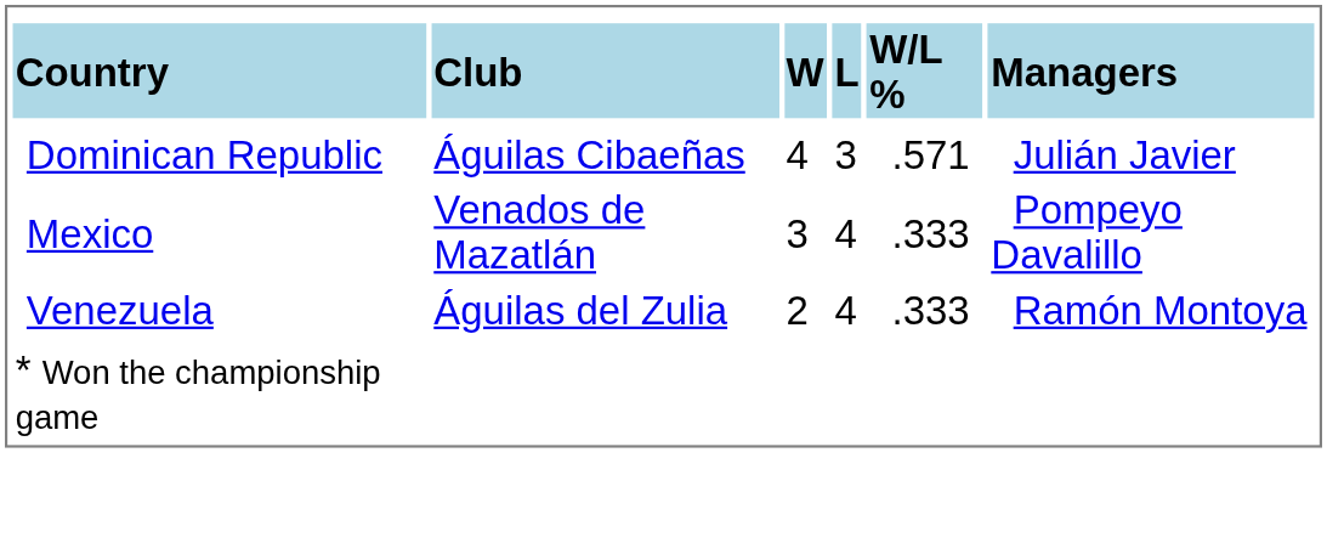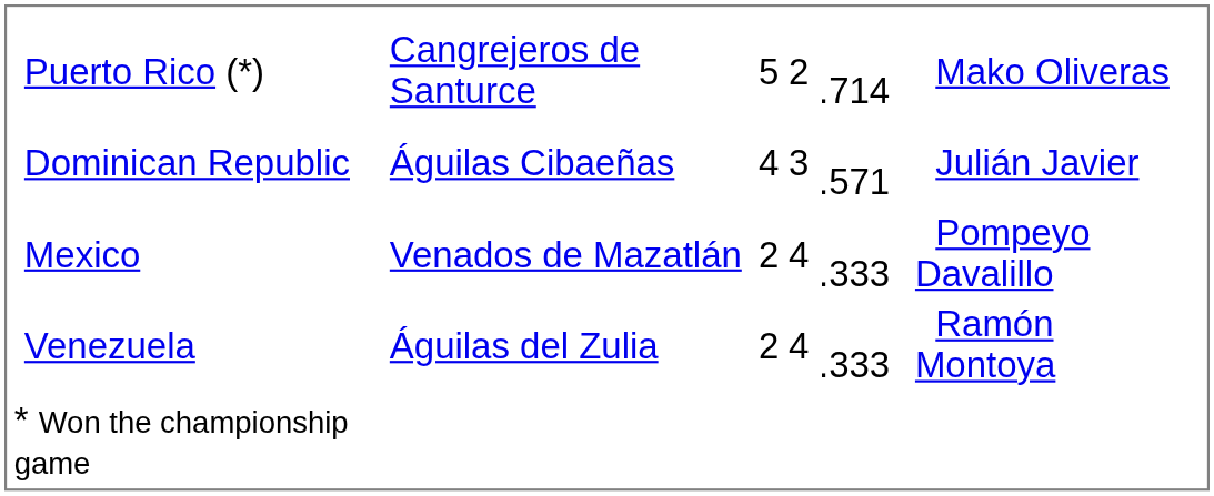 <table cellpadding="1" width="500px" style="font-size: 95%; border: 1px solid gray;">
 <tr align="center" style="font-size: larger;">
 <td colspan=6></td>
 </tr>
-<tr style="background:lightblue;">
-<td><strong>Country</strong></td>
-<td><strong>Club</strong></td>
-<td><strong>W</strong></td>
-<td><strong>L</strong></td>
-<td><strong>W/L %</strong></td>
-<td><strong>Managers</strong></td>
+<tr align="center" style="vertical-align: middle;" style="background:lightblue;">
 </tr>
-<tr align="center" style="vertical-align: middle;" style="background:lightblue;">
+<tr>
+<td> <a href='#'>Puerto Rico</a> (*)</td>
+<td><a href='#'>Cangrejeros de Santurce</a></td>
+<td>5</td>
+<td>2</td>
+<td>  .714</td>
+<td>  <a href='#'>Mako Oliveras</a></td>
 </tr>
 <tr>
 <td> <a href='#'>Dominican Republic</a></td>
 <td><a href='#'>Águilas Cibaeñas</a></td>
 <td>4</td>
 <td>3</td>
 <td>  .571</td>
 <td>  <a href='#'>Julián Javier</a></td>
 </tr>
 <tr>
 <td> <a href='#'>Mexico</a></td>
 <td><a href='#'>Venados de Mazatlán</a></td>
-<td>3</td>
+<td>2</td>
 <td>4</td>
 <td>  .333</td>
 <td>  <a href='#'>Pompeyo Davalillo</a></td>
 </tr>
 <tr>
 <td> <a href='#'>Venezuela</a></td>
 <td><a href='#'>Águilas del Zulia</a></td>
 <td>2</td>
 <td>4</td>
 <td>  .333</td>
 <td>  <a href='#'>Ramón Montoya</a></td>
 </tr>
 <tr>
 </tr>
 <tr>
 <td>* <small>Won the championship game</small></td>
 <td></td>
 <td></td>
 <td></td>
 <td></td>
 <td></td>
 </tr>
 </table>
